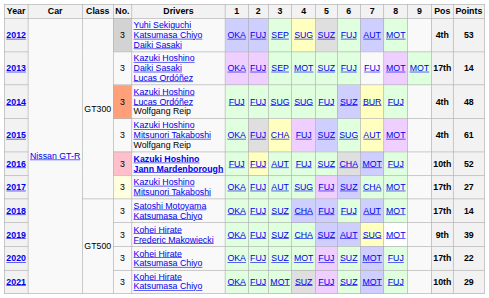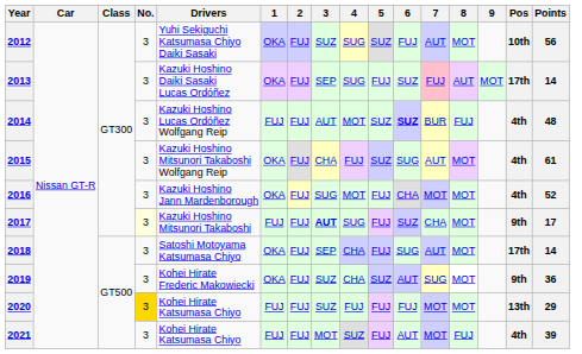 <table class="wikitable" style="text-align:center; font-size:90%">
 <tr>
 <th>Year</th>
 <th>Car</th>
 <th>Class</th>
 <th>No.</th>
 <th>Drivers</th>
 <th>1</th>
 <th>2</th>
 <th>3</th>
 <th>4</th>
 <th>5</th>
 <th>6</th>
 <th>7</th>
 <th>8</th>
 <th>9</th>
 <th>Pos</th>
 <th>Points</th>
 </tr>
 <tr>
 <th><a href='#'>2012</a></th>
 <td rowspan=10><a href='#'>Nissan GT-R</a></td>
 <td rowspan=6>GT300</td>
-<td style="background: lightgrey;">3</td>
+<td>3</td>
 <td align="left"> <a href='#'>Yuhi Sekiguchi</a><br> <a href='#'>Katsumasa Chiyo</a><br> <a href='#'>Daiki Sasaki</a></td>
 <td style="background: #cfcfff"><a href='#'>OKA</a><br></td>
 <td style="background: #cfcfff"><a href='#'>FUJ</a><br></td>
-<td style="background: #dfffdf"><a href='#'>SEP</a><br></td>
+<td style="background: #dfffdf"><a href='#'>SUZ</a><br></td>
 <td style="background: #ffffbf"><a href='#'>SUG</a><br></td>
 <td style="background: #dfdfdf"><a href='#'>SUZ</a><br></td>
 <td style="background: #dfffdf"><a href='#'>FUJ</a><br></td>
 <td style="background: #cfcfff"><a href='#'>AUT</a><br></td>
 <td style="background: #dfffdf"><a href='#'>MOT</a><br></td>
 <td></td>
-<th>4th</th>
-<th>53</th>
+<th>10th</th>
+<th>56</th>
 </tr>
 <tr>
 <th><a href='#'>2013</a></th>
 <td>3</td>
 <td align="left"> <a href='#'>Kazuki Hoshino</a><br> <a href='#'>Daiki Sasaki</a><br> <a href='#'>Lucas Ordóñez</a></td>
 <td style="background:#EFCFFF;"><a href='#'>OKA</a><br></td>
 <td style="background:#EFCFFF;"><a href='#'>FUJ</a><br></td>
 <td style="background:#DFFFDF;"><a href='#'>SEP</a><br></td>
-<td style="background:#dfffdf;"><a href='#'>MOT</a><br></td>
-<td style="background:#DFFFDF;"><a href='#'>SUZ</a><br></td>
+<td style="background:#DFFFDF;"><a href='#'>SUG</a><br></td>
 <td style="background:#DFFFDF;"><a href='#'>FUJ</a><br></td>
-<td><a href='#'>FUJ</a></td>
-<td style="background:#EFCFFF;"><a href='#'>MOT</a><br></td>
+<td style="background:#dfffdf;"><a href='#'>SUZ</a><br></td>
+<td style="background: pink;"><a href='#'>FUJ</a></td>
+<td style="background:#EFCFFF;"><a href='#'>AUT</a><br></td>
 <td style="background:#DFFFDF;"><a href='#'>MOT</a><br></td>
 <th>17th</th>
 <th>14</th>
 </tr>
 <tr>
 <th><a href='#'>2014</a></th>
-<td style="background: lightsalmon;">3</td>
+<td>3</td>
 <td align="left"> <a href='#'>Kazuki Hoshino</a><br> <a href='#'>Lucas Ordóñez</a><br> Wolfgang Reip</td>
 <td style="background:#dfffdf;"><a href='#'>FUJ</a><br></td>
 <td style="background:#DFFFDF;"><a href='#'>FUJ</a><br></td>
-<td style="background:#DFFFDF;"><a href='#'>SUG</a><br></td>
-<td style="background:#DFFFDF;"><a href='#'>SUG</a><br></td>
-<td style="background:#DFFFDF;"><a href='#'>FUJ</a><br></td>
-<td style="background:#CFCFFF;"><a href='#'>SUZ</a><br></td>
+<td style="background:#DFFFDF;"><a href='#'>AUT</a><br></td>
+<td style="background:#dfffdf;"><a href='#'>MOT</a><br></td>
+<td style="background:#DFFFDF;"><a href='#'>SUZ</a><br></td>
+<td style="background:#CFCFFF;"><strong><a href='#'>SUZ</a><br></strong></td>
 <td style="background:#FFFFBF;"><a href='#'>BUR</a><br></td>
 <td style="background:#DFFFDF;"><a href='#'>FUJ</a><br></td>
 <td></td>
 <th>4th</th>
 <th>48</th>
 </tr>
 <tr>
 <th><a href='#'>2015</a></th>
 <td>3</td>
 <td align="left"> <a href='#'>Kazuki Hoshino</a><br> <a href='#'>Mitsunori Takaboshi</a><br> Wolfgang Reip</td>
 <td style="background:#DFFFDF;"><a href='#'>OKA</a><br></td>
 <td style="background:#DFDFDF;"><a href='#'>FUJ</a><br></td>
 <td style="background:#FFFFBF;"><a href='#'>CHA</a><br></td>
 <td style="background:#EFCFFF;"><a href='#'>FUJ</a><br></td>
 <td style="background:#CFCFFF;"><a href='#'>SUZ</a><br></td>
 <td style="background:#DFFFDF;"><a href='#'>SUG</a><br></td>
 <td style="background:#FFFFBF;"><a href='#'>AUT</a><br></td>
 <td style="background:#EFCFFF;"><a href='#'>MOT</a><br></td>
 <td></td>
 <th>4th</th>
 <th>61</th>
 </tr>
 <tr>
 <th><a href='#'>2016</a></th>
-<td style="background: pink;">3</td>
-<td align="left"><strong> <a href='#'>Kazuki Hoshino</a><br> <a href='#'>Jann Mardenborough</a></strong></td>
-<td style="background:#dfffdf;"><a href='#'>FUJ</a><br></td>
+<td>3</td>
+<td align="left"> <a href='#'>Kazuki Hoshino</a><br> <a href='#'>Jann Mardenborough</a></td>
+<td style="background:#DFFFDF;"><a href='#'>OKA</a><br></td>
 <td style="background:#FFFFBF;"><a href='#'>FUJ</a><br></td>
-<td style="background:#DFFFDF;"><a href='#'>AUT</a><br></td>
+<td style="background:#DFFFDF;"><a href='#'>SUG</a><br></td>
+<td style="background:#dfffdf;"><a href='#'>MOT</a><br></td>
 <td style="background:#DFFFDF;"><a href='#'>FUJ</a><br></td>
-<td style="background:#DFFFDF;"><a href='#'>SUZ</a><br></td>
 <td style="background:#DFDFDF;"><a href='#'>CHA</a><br></td>
 <td style="background:#CFCFFF;"><a href='#'>MOT</a><br></td>
-<td style="background:#dfffdf;"><a href='#'>FUJ</a><br></td>
+<td style="background:#DFFFDF;"><a href='#'>MOT</a><br></td>
 <td></td>
-<th>10th</th>
+<th>4th</th>
 <th>52</th>
 </tr>
 <tr>
 <th><a href='#'>2017</a></th>
 <td style="background: lightyellow;">3</td>
 <td align="left"> <a href='#'>Kazuki Hoshino</a><br> <a href='#'>Mitsunori Takaboshi</a></td>
-<td style="background:#DFFFDF;"><a href='#'>OKA</a><br></td>
+<td style="background:#dfffdf;"><a href='#'>FUJ</a><br></td>
 <td style="background:#DFFFDF;"><a href='#'>FUJ</a><br></td>
-<td style="background:#DFFFDF;"><a href='#'>AUT</a><br></td>
+<td style="background:#DFFFDF;"><strong><a href='#'>AUT</a><br></strong></td>
 <td style="background:#DFFFDF;"><a href='#'>SUG</a><br></td>
 <td style="background:#EFCFFF;"><a href='#'>FUJ</a><br></td>
 <td style="background:#CFCFFF;"><a href='#'>SUZ</a><br></td>
 <td style="background:#DFFFDF;"><a href='#'>CHA</a><br></td>
 <td style="background:#DFFFDF;"><a href='#'>MOT</a><br></td>
 <td></td>
-<th>17th</th>
-<th>27</th>
+<th>9th</th>
+<th>17</th>
 </tr>
 <tr>
 <th><a href='#'>2018</a></th>
 <td rowspan=4>GT500</td>
 <td>3</td>
 <td align="left"> <a href='#'>Satoshi Motoyama</a><br> <a href='#'>Katsumasa Chiyo</a></td>
 <td style="background: #dfffdf"><a href='#'>OKA</a><br></td>
 <td style="background: #dfffdf"><a href='#'>FUJ</a><br></td>
-<td style="background: #dfffdf"><a href='#'>SUZ</a><br></td>
+<td style="background: #dfffdf"><a href='#'>SEP</a><br></td>
 <td style="background: #cfcfff"><a href='#'>CHA</a><br></td>
 <td style="background: #cfcfff"><a href='#'>FUJ</a><br></td>
-<td style="background: #dfffdf"><a href='#'>FUJ</a><br></td>
+<td style="background: #dfffdf"><a href='#'>SUG</a><br></td>
 <td style="background: #cfcfff"><a href='#'>AUT</a><br></td>
 <td style="background: #dfffdf"><a href='#'>MOT</a><br></td>
 <td></td>
 <th>17th</th>
 <th>14</th>
 </tr>
 <tr>
 <th><a href='#'>2019</a></th>
 <td>3</td>
 <td align="left"> <a href='#'>Kohei Hirate</a><br> <a href='#'>Frederic Makowiecki</a></td>
 <td style="background:#dfffdf;"><a href='#'>OKA</a><br></td>
 <td style="background:#dfffdf;"><a href='#'>FUJ</a><br></td>
 <td style="background:#dfffdf;"><a href='#'>SUZ</a><br></td>
 <td style="background:#dfffdf;"><a href='#'>CHA</a><br></td>
 <td style="background:#CFCFFF;"><a href='#'>SUZ</a><br></td>
 <td style="background:#cfcfff;"><a href='#'>AUT</a><br></td>
 <td style="background:#ffffbf;"><a href='#'>SUG</a><br></td>
 <td style="background:#ffffff;"><a href='#'>MOT</a><br></td>
 <td></td>
 <th>9th</th>
-<th>39</th>
+<th>36</th>
 </tr>
 <tr>
 <th><a href='#'>2020</a></th>
-<td>3</td>
+<td style="background: gold;">3</td>
 <td align="left"> <a href='#'>Kohei Hirate</a><br> <a href='#'>Katsumasa Chiyo</a></td>
-<td style="background:#DFFFDF;"><a href='#'>OKA</a><br></td>
+<td style="background:#dfffdf;"><a href='#'>FUJ</a><br></td>
 <td style="background:#dfffdf;"><a href='#'>FUJ</a><br></td>
 <td style="background:#dfffdf;"><a href='#'>SUZ</a><br></td>
-<td style="background:#dfffdf;"><a href='#'>MOT</a><br></td>
+<td style="background:#DFFFDF;"><a href='#'>FUJ</a><br></td>
 <td style="background:#efcfff;"><a href='#'>FUJ</a><br></td>
-<td style="background:#dfffdf;"><a href='#'>SUZ</a><br></td>
+<td style="background:#DFFFDF;"><a href='#'>FUJ</a><br></td>
 <td style="background:#cfcfff;"><a href='#'>MOT</a><br></td>
-<td style="background:#dfffdf;"><a href='#'>FUJ</a><br></td>
+<td style="background:#DFFFDF;"><a href='#'>MOT</a><br></td>
 <td></td>
-<th>17th</th>
-<th>22</th>
+<th>13th</th>
+<th>29</th>
 </tr>
 <tr>
 <th><a href='#'>2021</a></th>
 <td>3</td>
 <td align="left"> <a href='#'>Kohei Hirate</a><br> <a href='#'>Katsumasa Chiyo</a></td>
-<td style="background:#dfffdf;"><a href='#'>OKA</a><br></td>
+<td style="background:#dfffdf;"><a href='#'>FUJ</a><br></td>
 <td style="background:#dfffdf;"><a href='#'>FUJ</a><br></td>
 <td style="background:#dfffdf;"><a href='#'>MOT</a><br></td>
 <td style="background:#DFDFDF;"><a href='#'>SUZ</a><br></td>
 <td style="background:#efcfff;"><a href='#'>FUJ</a><br></td>
-<td style="background:#dfffdf;"><a href='#'>SUZ</a><br></td>
+<td style="background:#DFFFDF;"><a href='#'>AUT</a><br></td>
 <td style="background:#CFCFFF;"><a href='#'>MOT</a><br></td>
 <td style="background:#DFFFDF;"><a href='#'>FUJ</a><br></td>
 <td></td>
-<th>10th</th>
-<th>29</th>
+<th>4th</th>
+<th>39</th>
 </tr>
 </table>
